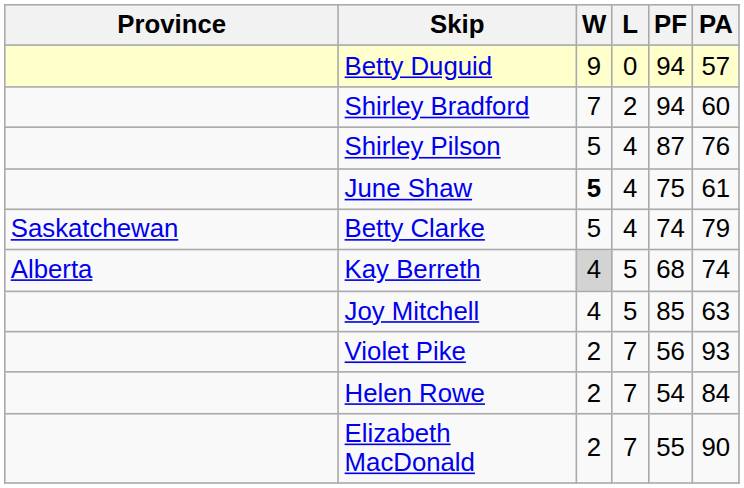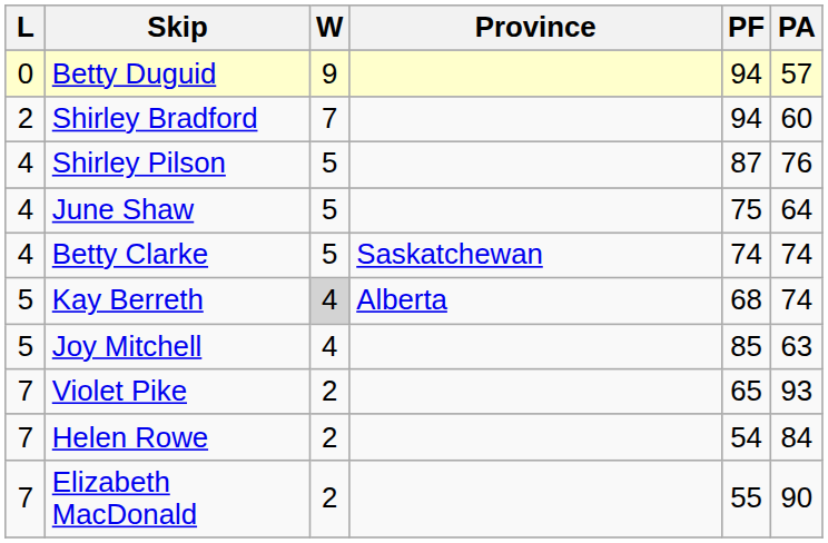 <table class="wikitable" style="text-align: center;">
 <tr>
-<th bgcolor="#efefef" width="200">Province</th>
+<th bgcolor="#efefef" width="15">L</th>
 <th bgcolor="#efefef" width="140">Skip</th>
 <th bgcolor="#efefef" width="15">W</th>
-<th bgcolor="#efefef" width="15">L</th>
+<th bgcolor="#efefef" width="200">Province</th>
 <th bgcolor="#efefef" width="15">PF</th>
 <th bgcolor="#efefef" width="15">PA</th>
 </tr>
 <tr bgcolor=#ffffcc>
-<td style="text-align: left;"></td>
+<td>0</td>
 <td style="text-align: left;"><a href='#'>Betty Duguid</a></td>
 <td>9</td>
-<td>0</td>
+<td style="text-align: left;"></td>
 <td>94</td>
 <td>57</td>
 </tr>
 <tr>
-<td style="text-align: left;"></td>
+<td>2</td>
 <td style="text-align: left;"><a href='#'>Shirley Bradford</a></td>
 <td>7</td>
-<td>2</td>
+<td style="text-align: left;"></td>
 <td>94</td>
 <td>60</td>
 </tr>
 <tr>
-<td style="text-align: left;"></td>
+<td>4</td>
 <td style="text-align: left;"><a href='#'>Shirley Pilson</a></td>
 <td>5</td>
-<td>4</td>
+<td style="text-align: left;"></td>
 <td>87</td>
 <td>76</td>
 </tr>
 <tr>
+<td>4</td>
+<td style="text-align: left;"><a href='#'>June Shaw</a></td>
+<td>5</td>
 <td style="text-align: left;"></td>
-<td style="text-align: left;"><a href='#'>June Shaw</a></td>
-<td><strong>5</strong></td>
-<td>4</td>
 <td>75</td>
-<td>61</td>
+<td>64</td>
 </tr>
 <tr>
-<td style="text-align: left;"><a href='#'>Saskatchewan</a></td>
+<td>4</td>
 <td style="text-align: left;"><a href='#'>Betty Clarke</a></td>
 <td>5</td>
-<td>4</td>
+<td style="text-align: left;"><a href='#'>Saskatchewan</a></td>
 <td>74</td>
-<td>79</td>
+<td>74</td>
 </tr>
 <tr>
-<td style="text-align: left;"><a href='#'>Alberta</a></td>
+<td>5</td>
 <td style="text-align: left;"><a href='#'>Kay Berreth</a></td>
 <td style="background: lightgrey;">4</td>
-<td>5</td>
+<td style="text-align: left;"><a href='#'>Alberta</a></td>
 <td>68</td>
 <td>74</td>
 </tr>
 <tr>
-<td style="text-align: left;"></td>
+<td>5</td>
 <td style="text-align: left;"><a href='#'>Joy Mitchell</a></td>
 <td>4</td>
-<td>5</td>
+<td style="text-align: left;"></td>
 <td>85</td>
 <td>63</td>
 </tr>
 <tr>
-<td style="text-align: left;"></td>
+<td>7</td>
 <td style="text-align: left;"><a href='#'>Violet Pike</a></td>
 <td>2</td>
-<td>7</td>
-<td>56</td>
+<td style="text-align: left;"></td>
+<td>65</td>
 <td>93</td>
 </tr>
 <tr>
-<td style="text-align: left;"></td>
+<td>7</td>
 <td style="text-align: left;"><a href='#'>Helen Rowe</a></td>
 <td>2</td>
-<td>7</td>
+<td style="text-align: left;"></td>
 <td>54</td>
 <td>84</td>
 </tr>
 <tr>
-<td style="text-align: left;"></td>
+<td>7</td>
 <td style="text-align: left;"><a href='#'>Elizabeth MacDonald</a></td>
 <td>2</td>
-<td>7</td>
+<td style="text-align: left;"></td>
 <td>55</td>
 <td>90</td>
 </tr>
 </table>
